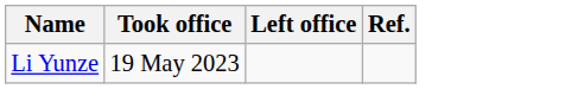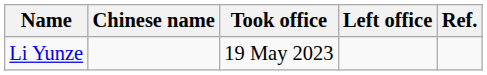 <table class="wikitable">
 <tr>
 <th>Name</th>
+<th>Chinese name</th>
 <th>Took office</th>
 <th>Left office</th>
 <th>Ref.</th>
 </tr>
 <tr>
 <td><a href='#'>Li Yunze</a></td>
+<td></td>
 <td>19 May 2023</td>
 <td></td>
 <td></td>
 </tr>
 </table>
